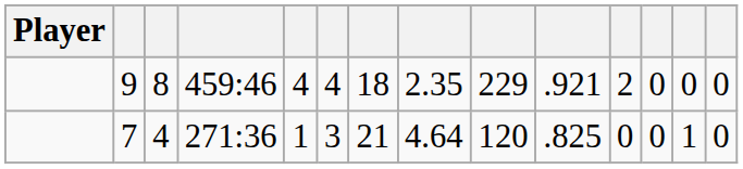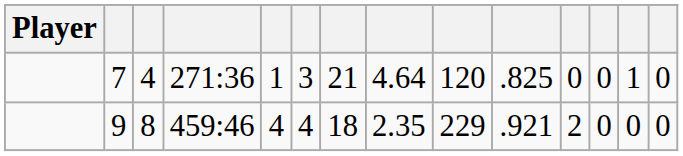 <table class="wikitable sortable" style="text-align:center;">
 <tr>
 <th>Player</th>
 <th></th>
 <th></th>
 <th></th>
 <th></th>
 <th></th>
 <th></th>
 <th></th>
 <th></th>
 <th></th>
 <th></th>
 <th></th>
 <th></th>
 <th></th>
 </tr>
 <tr>
 <td style="text-align:left;"></td>
+<td>7</td>
+<td>4</td>
+<td>271:36</td>
+<td>1</td>
+<td>3</td>
+<td>21</td>
+<td>4.64</td>
+<td>120</td>
+<td>.825</td>
+<td>0</td>
+<td>0</td>
+<td>1</td>
+<td>0</td>
+</tr>
+<tr>
+<td style="text-align:left;"></td>
 <td>9</td>
 <td>8</td>
 <td>459:46</td>
 <td>4</td>
 <td>4</td>
 <td>18</td>
 <td>2.35</td>
 <td>229</td>
 <td>.921</td>
 <td>2</td>
 <td>0</td>
 <td>0</td>
 <td>0</td>
 </tr>
-<tr>
-<td style="text-align:left;"></td>
-<td>7</td>
-<td>4</td>
-<td>271:36</td>
-<td>1</td>
-<td>3</td>
-<td>21</td>
-<td>4.64</td>
-<td>120</td>
-<td>.825</td>
-<td>0</td>
-<td>0</td>
-<td>1</td>
-<td>0</td>
-</tr>
 </table>
